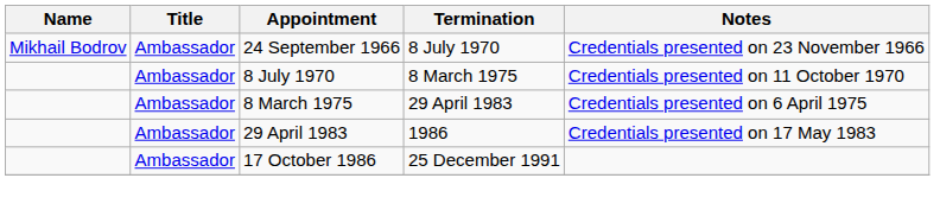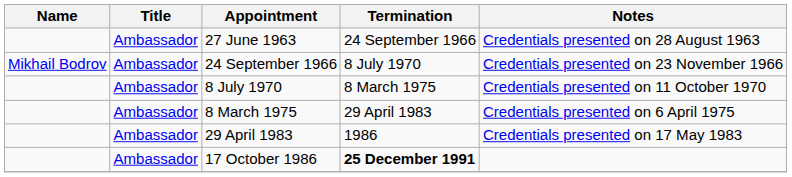 <table class="wikitable">
 <tr valign="middle">
 <th>Name</th>
 <th>Title</th>
 <th>Appointment</th>
 <th>Termination</th>
 <th>Notes</th>
+</tr>
+<tr>
+<td></td>
+<td><a href='#'>Ambassador</a></td>
+<td>27 June 1963</td>
+<td>24 September 1966</td>
+<td><a href='#'>Credentials presented</a> on 28 August 1963</td>
 </tr>
 <tr>
 <td><a href='#'>Mikhail Bodrov</a></td>
 <td><a href='#'>Ambassador</a></td>
 <td>24 September 1966</td>
 <td>8 July 1970</td>
 <td><a href='#'>Credentials presented</a> on 23 November 1966</td>
 </tr>
 <tr>
 <td></td>
 <td><a href='#'>Ambassador</a></td>
 <td>8 July 1970</td>
 <td>8 March 1975</td>
 <td><a href='#'>Credentials presented</a> on 11 October 1970</td>
 </tr>
 <tr>
 <td></td>
 <td><a href='#'>Ambassador</a></td>
 <td>8 March 1975</td>
 <td>29 April 1983</td>
 <td><a href='#'>Credentials presented</a> on 6 April 1975</td>
 </tr>
 <tr>
 <td></td>
 <td><a href='#'>Ambassador</a></td>
 <td>29 April 1983</td>
 <td>1986</td>
 <td><a href='#'>Credentials presented</a> on 17 May 1983</td>
 </tr>
 <tr>
 <td></td>
 <td><a href='#'>Ambassador</a></td>
 <td>17 October 1986</td>
-<td>25 December 1991</td>
+<td><strong>25 December 1991</strong></td>
 <td></td>
 </tr>
 <tr>
 </tr>
 </table>
